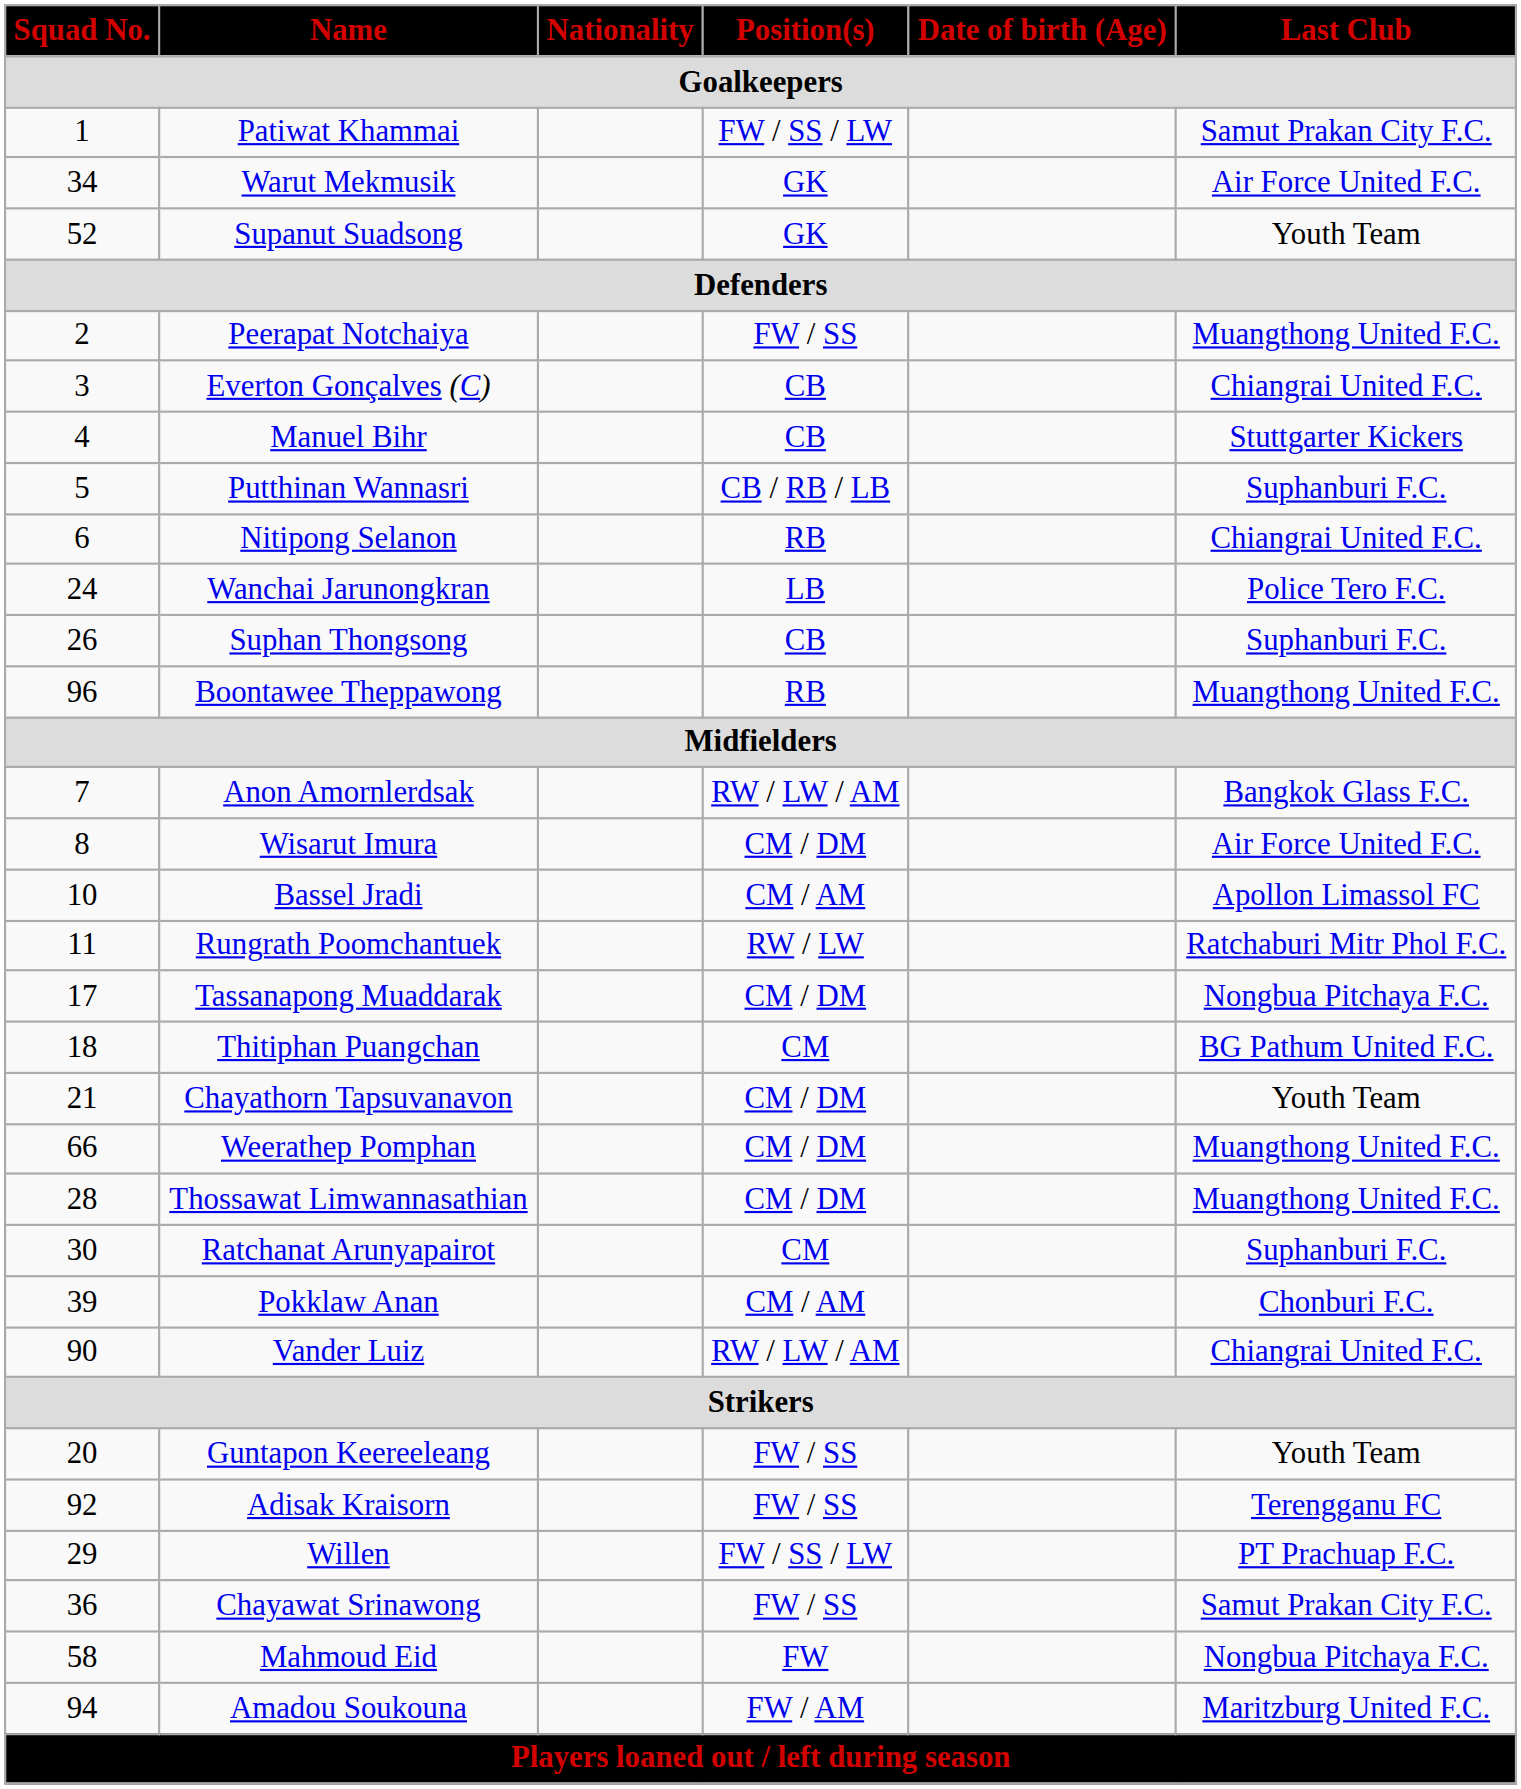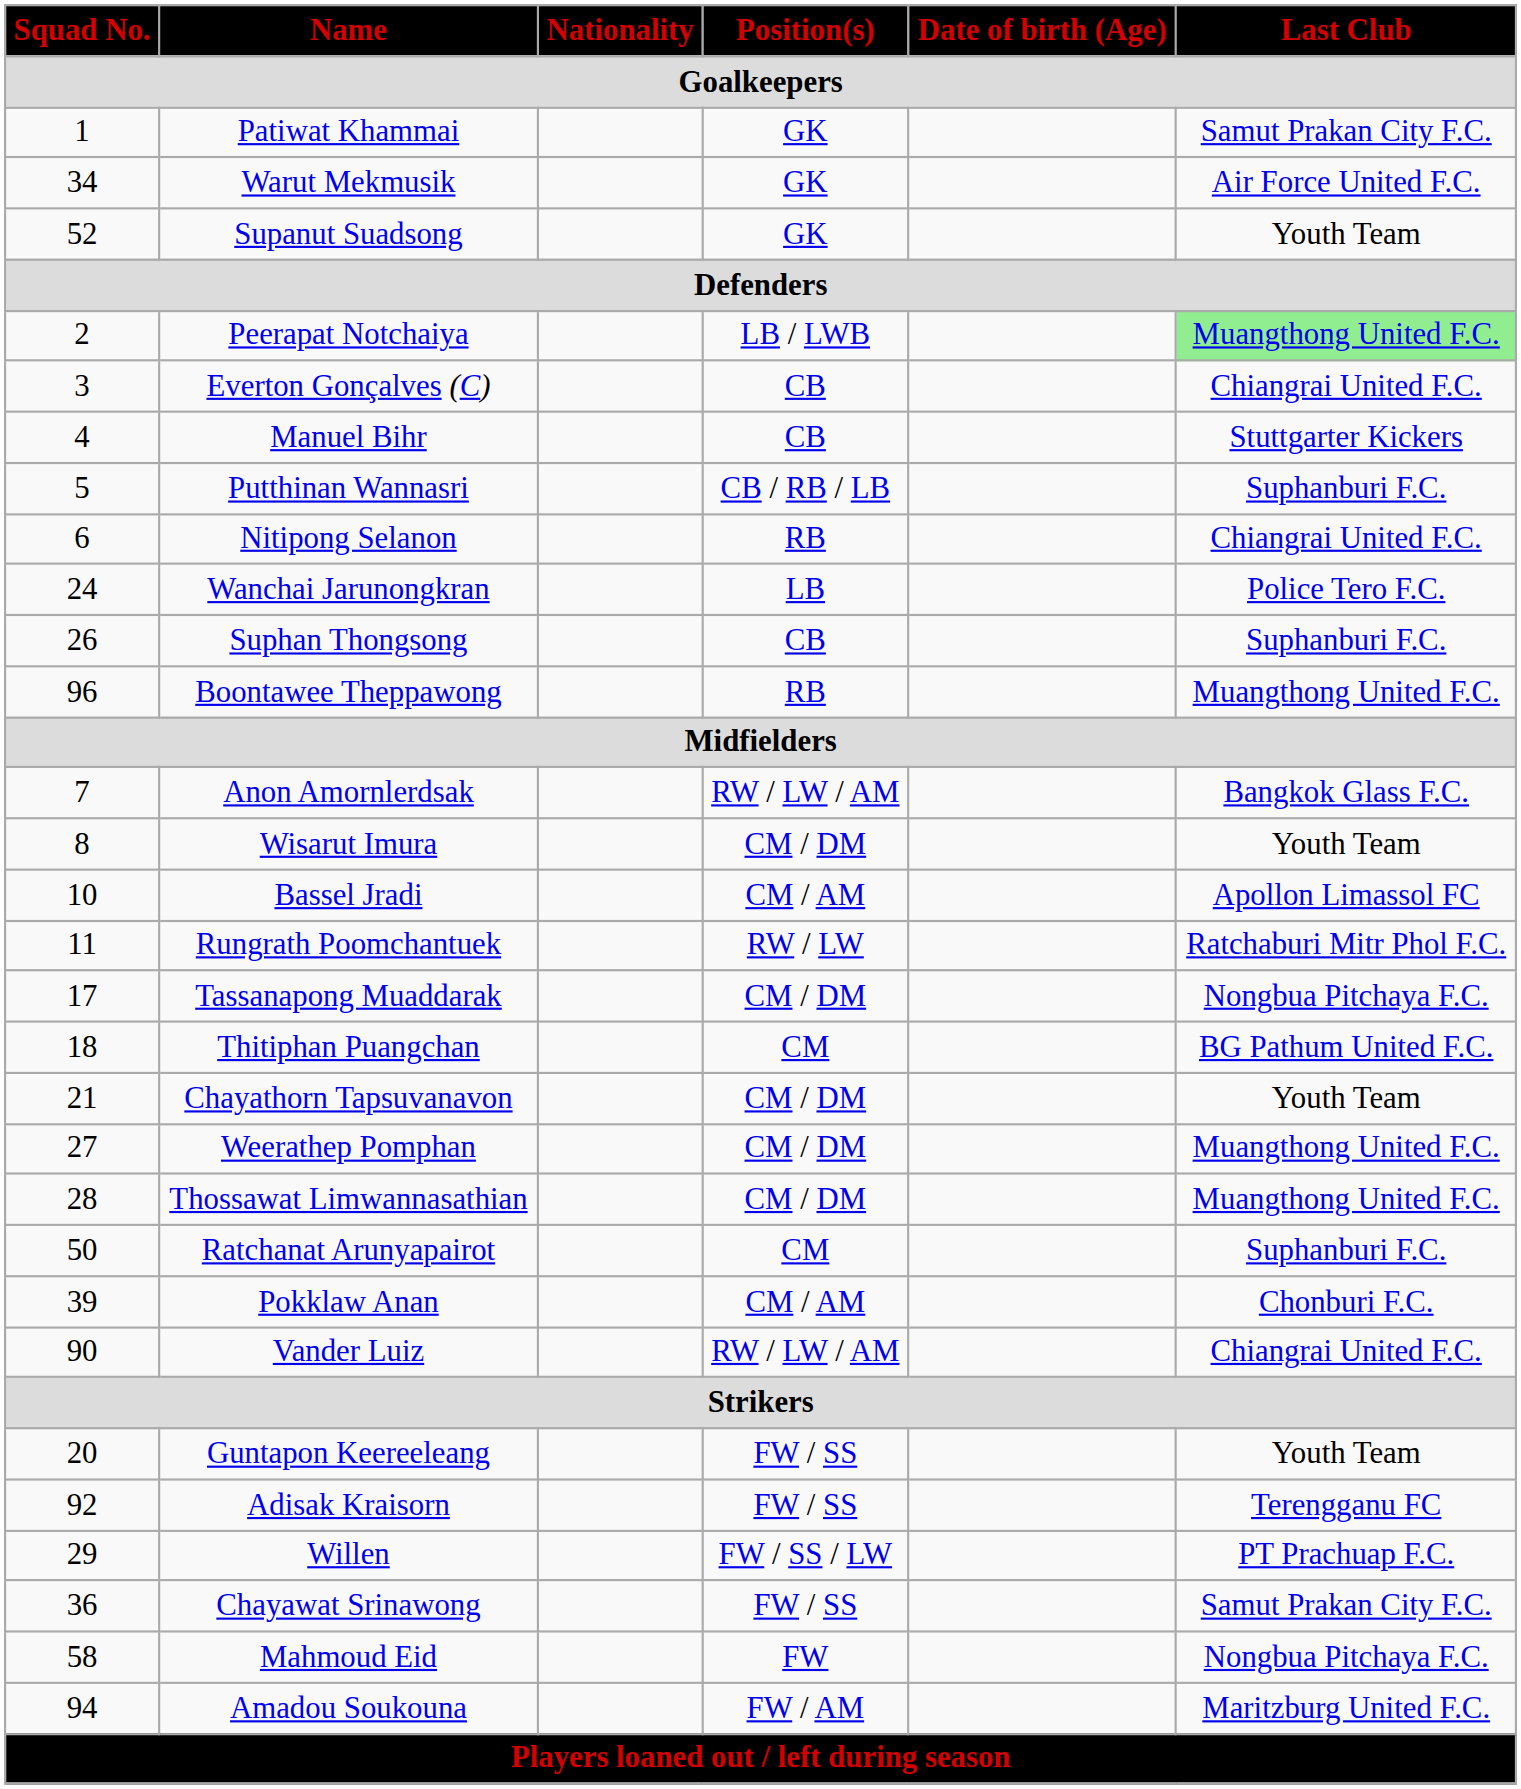 <table class="wikitable" style="text-align:center; font-size:90%; width:80%;">
 <tr>
 <th style="background:#000000; color:#d30000; text-align:center;">Squad No.</th>
 <th style="background:#000000; color:#d30000; text-align:center;">Name</th>
 <th style="background:#000000; color:#d30000; text-align:center;">Nationality</th>
 <th style="background:#000000; color:#d30000; text-align:center;">Position(s)</th>
 <th style="background:#000000; color:#d30000; text-align:center;">Date of birth (Age)</th>
 <th style="background:#000000; color:#d30000; text-align:center;">Last Club</th>
 </tr>
 <tr>
 <th colspan="6" style="background:#DCDCDC; text-align:center;">Goalkeepers</th>
 </tr>
 <tr>
 <td>1</td>
 <td><a href='#'>Patiwat Khammai</a></td>
 <td></td>
-<td><a href='#'>FW</a> / <a href='#'>SS</a> / <a href='#'>LW</a></td>
+<td><a href='#'>GK</a></td>
 <td></td>
 <td> <a href='#'>Samut Prakan City F.C.</a></td>
 </tr>
 <tr>
 <td>34</td>
 <td><a href='#'>Warut Mekmusik</a></td>
 <td></td>
 <td><a href='#'>GK</a></td>
 <td></td>
 <td> <a href='#'>Air Force United F.C.</a></td>
 </tr>
 <tr>
 <td>52</td>
 <td><a href='#'>Supanut Suadsong</a></td>
 <td></td>
 <td><a href='#'>GK</a></td>
 <td></td>
 <td>Youth Team</td>
 </tr>
 <tr>
 <th colspan="6" style="background:#DCDCDC; text-align:center;">Defenders</th>
 </tr>
 <tr>
 <td>2</td>
 <td><a href='#'>Peerapat Notchaiya</a></td>
 <td></td>
-<td><a href='#'>FW</a> / <a href='#'>SS</a></td>
+<td><a href='#'>LB</a> / <a href='#'>LWB</a></td>
 <td></td>
-<td> <a href='#'>Muangthong United F.C.</a></td>
+<td style="background: lightgreen;"> <a href='#'>Muangthong United F.C.</a></td>
 </tr>
 <tr>
 <td>3</td>
 <td><a href='#'>Everton Gonçalves</a> <em>(<a href='#'>C</a>)</em></td>
 <td></td>
 <td><a href='#'>CB</a></td>
 <td></td>
 <td> <a href='#'>Chiangrai United F.C.</a></td>
 </tr>
 <tr>
 <td>4</td>
 <td><a href='#'>Manuel Bihr</a></td>
 <td></td>
 <td><a href='#'>CB</a></td>
 <td></td>
 <td> <a href='#'>Stuttgarter Kickers</a></td>
 </tr>
 <tr>
 <td>5</td>
 <td><a href='#'>Putthinan Wannasri</a></td>
 <td></td>
 <td><a href='#'>CB</a> / <a href='#'>RB</a> / <a href='#'>LB</a></td>
 <td></td>
 <td> <a href='#'>Suphanburi F.C.</a></td>
 </tr>
 <tr>
 <td>6</td>
 <td><a href='#'>Nitipong Selanon</a></td>
 <td></td>
 <td><a href='#'>RB</a></td>
 <td></td>
 <td> <a href='#'>Chiangrai United F.C.</a></td>
 </tr>
 <tr>
 <td>24</td>
 <td><a href='#'>Wanchai Jarunongkran</a></td>
 <td></td>
 <td><a href='#'>LB</a></td>
 <td></td>
 <td> <a href='#'>Police Tero F.C.</a></td>
 </tr>
 <tr>
 <td>26</td>
 <td><a href='#'>Suphan Thongsong</a></td>
 <td></td>
 <td><a href='#'>CB</a></td>
 <td></td>
 <td> <a href='#'>Suphanburi F.C.</a></td>
 </tr>
 <tr>
 <td>96</td>
 <td><a href='#'>Boontawee Theppawong</a></td>
 <td></td>
 <td><a href='#'>RB</a></td>
 <td></td>
 <td> <a href='#'>Muangthong United F.C.</a></td>
 </tr>
 <tr>
 <th colspan="6" style="background:#DCDCDC; text-align:center;">Midfielders</th>
 </tr>
 <tr>
 <td>7</td>
 <td><a href='#'>Anon Amornlerdsak</a></td>
 <td></td>
 <td><a href='#'>RW</a> / <a href='#'>LW</a> / <a href='#'>AM</a></td>
 <td></td>
 <td> <a href='#'>Bangkok Glass F.C.</a></td>
 </tr>
 <tr>
 <td>8</td>
 <td><a href='#'>Wisarut Imura</a></td>
 <td></td>
 <td><a href='#'>CM</a> / <a href='#'>DM</a></td>
 <td></td>
-<td> <a href='#'>Air Force United F.C.</a></td>
+<td>Youth Team</td>
 </tr>
 <tr>
 <td>10</td>
 <td><a href='#'>Bassel Jradi</a></td>
 <td></td>
 <td><a href='#'>CM</a> / <a href='#'>AM</a></td>
 <td></td>
 <td> <a href='#'>Apollon Limassol FC</a></td>
 </tr>
 <tr>
 <td>11</td>
 <td><a href='#'>Rungrath Poomchantuek</a></td>
 <td></td>
 <td><a href='#'>RW</a> / <a href='#'>LW</a></td>
 <td></td>
 <td> <a href='#'>Ratchaburi Mitr Phol F.C.</a></td>
 </tr>
 <tr>
 <td>17</td>
 <td><a href='#'>Tassanapong Muaddarak</a></td>
 <td></td>
 <td><a href='#'>CM</a> / <a href='#'>DM</a></td>
 <td></td>
 <td> <a href='#'>Nongbua Pitchaya F.C.</a></td>
 </tr>
 <tr>
 <td>18</td>
 <td><a href='#'>Thitiphan Puangchan</a></td>
 <td></td>
 <td><a href='#'>CM</a></td>
 <td></td>
 <td> <a href='#'>BG Pathum United F.C.</a></td>
 </tr>
 <tr>
 <td>21</td>
 <td><a href='#'>Chayathorn Tapsuvanavon</a></td>
 <td></td>
 <td><a href='#'>CM</a> / <a href='#'>DM</a></td>
 <td></td>
 <td>Youth Team</td>
 </tr>
 <tr>
-<td>66</td>
+<td>27</td>
 <td><a href='#'>Weerathep Pomphan</a></td>
 <td></td>
 <td><a href='#'>CM</a> / <a href='#'>DM</a></td>
 <td></td>
 <td> <a href='#'>Muangthong United F.C.</a></td>
 </tr>
 <tr>
 <td>28</td>
 <td><a href='#'>Thossawat Limwannasathian</a></td>
 <td></td>
 <td><a href='#'>CM</a> / <a href='#'>DM</a></td>
 <td></td>
 <td> <a href='#'>Muangthong United F.C.</a></td>
 </tr>
 <tr>
-<td>30</td>
+<td>50</td>
 <td><a href='#'>Ratchanat Arunyapairot</a></td>
 <td></td>
 <td><a href='#'>CM</a></td>
 <td></td>
 <td> <a href='#'>Suphanburi F.C.</a></td>
 </tr>
 <tr>
 <td>39</td>
 <td><a href='#'>Pokklaw Anan</a></td>
 <td></td>
 <td><a href='#'>CM</a> / <a href='#'>AM</a></td>
 <td></td>
 <td> <a href='#'>Chonburi F.C.</a></td>
 </tr>
 <tr>
 <td>90</td>
 <td><a href='#'>Vander Luiz</a></td>
 <td></td>
 <td><a href='#'>RW</a> / <a href='#'>LW</a> / <a href='#'>AM</a></td>
 <td></td>
 <td> <a href='#'>Chiangrai United F.C.</a></td>
 </tr>
 <tr>
 <th colspan="6" style="background:#DCDCDC; text-align:center;">Strikers</th>
 </tr>
 <tr>
 <td>20</td>
 <td><a href='#'>Guntapon Keereeleang</a></td>
 <td></td>
 <td><a href='#'>FW</a> / <a href='#'>SS</a></td>
 <td></td>
 <td>Youth Team</td>
 </tr>
 <tr>
 <td>92</td>
 <td><a href='#'>Adisak Kraisorn</a></td>
 <td></td>
 <td><a href='#'>FW</a> / <a href='#'>SS</a></td>
 <td></td>
 <td> <a href='#'>Terengganu FC</a></td>
 </tr>
 <tr>
 <td>29</td>
 <td><a href='#'>Willen</a></td>
 <td></td>
 <td><a href='#'>FW</a> / <a href='#'>SS</a> / <a href='#'>LW</a></td>
 <td></td>
 <td> <a href='#'>PT Prachuap F.C.</a></td>
 </tr>
 <tr>
 <td>36</td>
 <td><a href='#'>Chayawat Srinawong</a></td>
 <td></td>
 <td><a href='#'>FW</a> / <a href='#'>SS</a></td>
 <td></td>
 <td> <a href='#'>Samut Prakan City F.C.</a></td>
 </tr>
 <tr>
 <td>58</td>
 <td><a href='#'>Mahmoud Eid</a></td>
 <td></td>
 <td><a href='#'>FW</a></td>
 <td></td>
 <td> <a href='#'>Nongbua Pitchaya F.C.</a></td>
 </tr>
 <tr>
 <td>94</td>
 <td><a href='#'>Amadou Soukouna</a></td>
 <td></td>
 <td><a href='#'>FW</a> / <a href='#'>AM</a></td>
 <td></td>
 <td> <a href='#'>Maritzburg United F.C.</a></td>
 </tr>
 <tr>
 <th colspan="8" style="background:#000000; color:#d30000; text-align:center">Players loaned out / left during season</th>
 </tr>
 <tr>
 </tr>
 </table>
